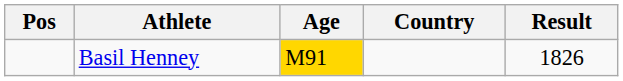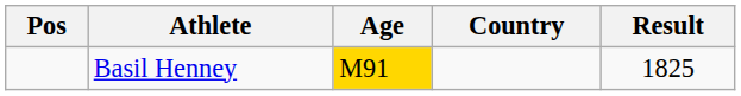 <table class="wikitable"  style="text-align:center; width:50%;">
 <tr>
 <th>Pos</th>
 <th>Athlete</th>
 <th>Age</th>
 <th>Country</th>
 <th>Result</th>
 </tr>
 <tr>
 <td align=center></td>
 <td align=left><a href='#'>Basil Henney</a></td>
 <td align=left style="background: gold;">M91</td>
 <td align=left></td>
-<td>1826</td>
+<td>1825</td>
 </tr>
 </table>
